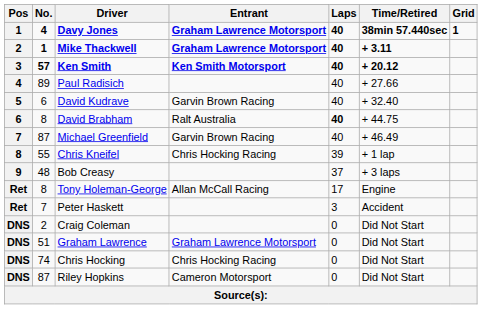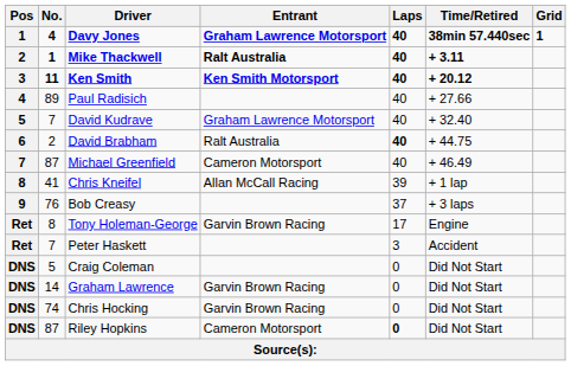 <table class="wikitable" style="font-size: 87%;">
 <tr>
 <th>Pos</th>
 <th>No.</th>
 <th>Driver</th>
 <th>Entrant</th>
 <th>Laps</th>
 <th>Time/Retired</th>
 <th>Grid</th>
 </tr>
 <tr>
 <th>1</th>
 <td align="center"><strong>4</strong></td>
 <td> <strong><a href='#'>Davy Jones</a></strong></td>
 <td><strong><a href='#'>Graham Lawrence Motorsport</a></strong></td>
 <td><strong>40</strong></td>
 <td><strong>38min 57.440sec</strong></td>
 <td><strong>1</strong></td>
 </tr>
 <tr>
 <th>2</th>
 <td align="center"><strong>1</strong></td>
 <td> <strong><a href='#'>Mike Thackwell</a></strong></td>
-<td><strong><a href='#'>Graham Lawrence Motorsport</a></strong></td>
+<td><strong>Ralt Australia</strong></td>
 <td><strong>40</strong></td>
 <td><strong>+ 3.11</strong></td>
 <td></td>
 </tr>
 <tr>
 <th>3</th>
-<td align="center"><strong>57</strong></td>
+<td align="center"><strong>11</strong></td>
 <td> <strong><a href='#'>Ken Smith</a></strong></td>
 <td><strong><a href='#'>Ken Smith Motorsport</a></strong></td>
 <td><strong>40</strong></td>
 <td><strong>+ 20.12</strong></td>
 <td></td>
 </tr>
 <tr>
 <th>4</th>
 <td align="center">89</td>
 <td> <a href='#'>Paul Radisich</a></td>
 <td></td>
 <td>40</td>
 <td>+ 27.66</td>
 <td></td>
 </tr>
 <tr>
 <th>5</th>
-<td align="center">6</td>
+<td align="center">7</td>
 <td> <a href='#'>David Kudrave</a></td>
-<td>Garvin Brown Racing</td>
+<td><a href='#'>Graham Lawrence Motorsport</a></td>
 <td>40</td>
 <td>+ 32.40</td>
 <td></td>
 </tr>
 <tr>
 <th>6</th>
-<td align="center">8</td>
+<td align="center">2</td>
 <td> <a href='#'>David Brabham</a></td>
 <td>Ralt Australia</td>
 <td><strong>40</strong></td>
 <td>+ 44.75</td>
 <td></td>
 </tr>
 <tr>
 <th>7</th>
 <td align="center">87</td>
 <td> <a href='#'>Michael Greenfield</a></td>
-<td>Garvin Brown Racing</td>
+<td>Cameron Motorsport</td>
 <td>40</td>
 <td>+ 46.49</td>
 <td></td>
 </tr>
 <tr>
 <th>8</th>
-<td align="center">55</td>
+<td align="center">41</td>
 <td> <a href='#'>Chris Kneifel</a></td>
-<td>Chris Hocking Racing</td>
+<td>Allan McCall Racing</td>
 <td>39</td>
 <td>+ 1 lap</td>
 <td></td>
 </tr>
 <tr>
 <th>9</th>
-<td align="center">48</td>
+<td align="center">76</td>
 <td> Bob Creasy</td>
 <td></td>
 <td>37</td>
 <td>+ 3 laps</td>
 <td></td>
 </tr>
 <tr>
 <th>Ret</th>
 <td align="center">8</td>
 <td> <a href='#'>Tony Holeman-George</a></td>
-<td>Allan McCall Racing</td>
+<td>Garvin Brown Racing</td>
 <td>17</td>
 <td>Engine</td>
 <td></td>
 </tr>
 <tr>
 <th>Ret</th>
 <td align="center">7</td>
 <td> Peter Haskett</td>
 <td></td>
 <td>3</td>
 <td>Accident</td>
 <td></td>
 </tr>
 <tr>
 <th>DNS</th>
-<td align="center">2</td>
+<td align="center">5</td>
 <td> Craig Coleman</td>
 <td></td>
 <td>0</td>
 <td>Did Not Start</td>
 <td></td>
 </tr>
 <tr>
 <th>DNS</th>
-<td align="center">51</td>
+<td align="center">14</td>
 <td> <a href='#'>Graham Lawrence</a></td>
-<td><a href='#'>Graham Lawrence Motorsport</a></td>
+<td>Garvin Brown Racing</td>
 <td>0</td>
 <td>Did Not Start</td>
 <td></td>
 </tr>
 <tr>
 <th>DNS</th>
 <td align="center">74</td>
 <td> Chris Hocking</td>
-<td>Chris Hocking Racing</td>
+<td>Garvin Brown Racing</td>
 <td>0</td>
 <td>Did Not Start</td>
 <td></td>
 </tr>
 <tr>
 <th>DNS</th>
 <td align="center">87</td>
 <td> Riley Hopkins</td>
 <td>Cameron Motorsport</td>
-<td>0</td>
+<td><strong>0</strong></td>
 <td>Did Not Start</td>
 <td></td>
 </tr>
 <tr>
 <th colspan=8>Source(s): </th>
 </tr>
 </table>
